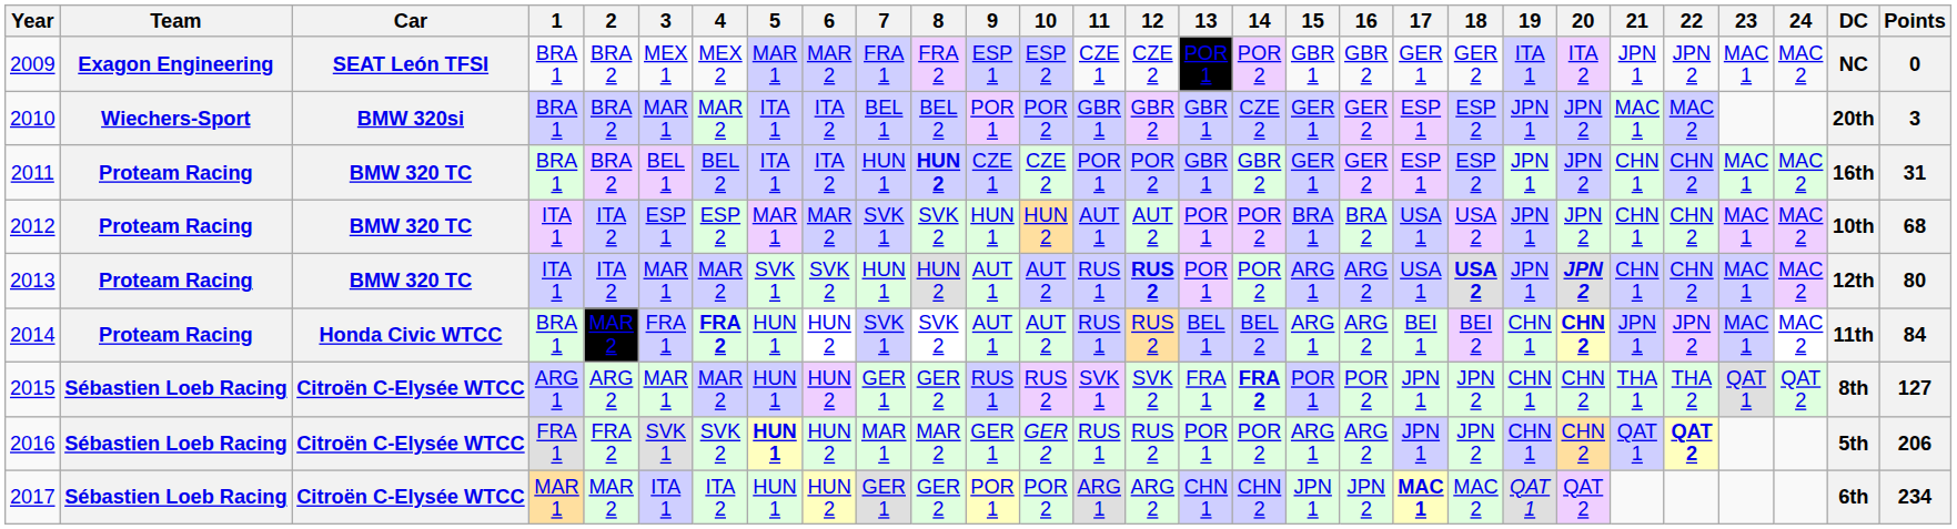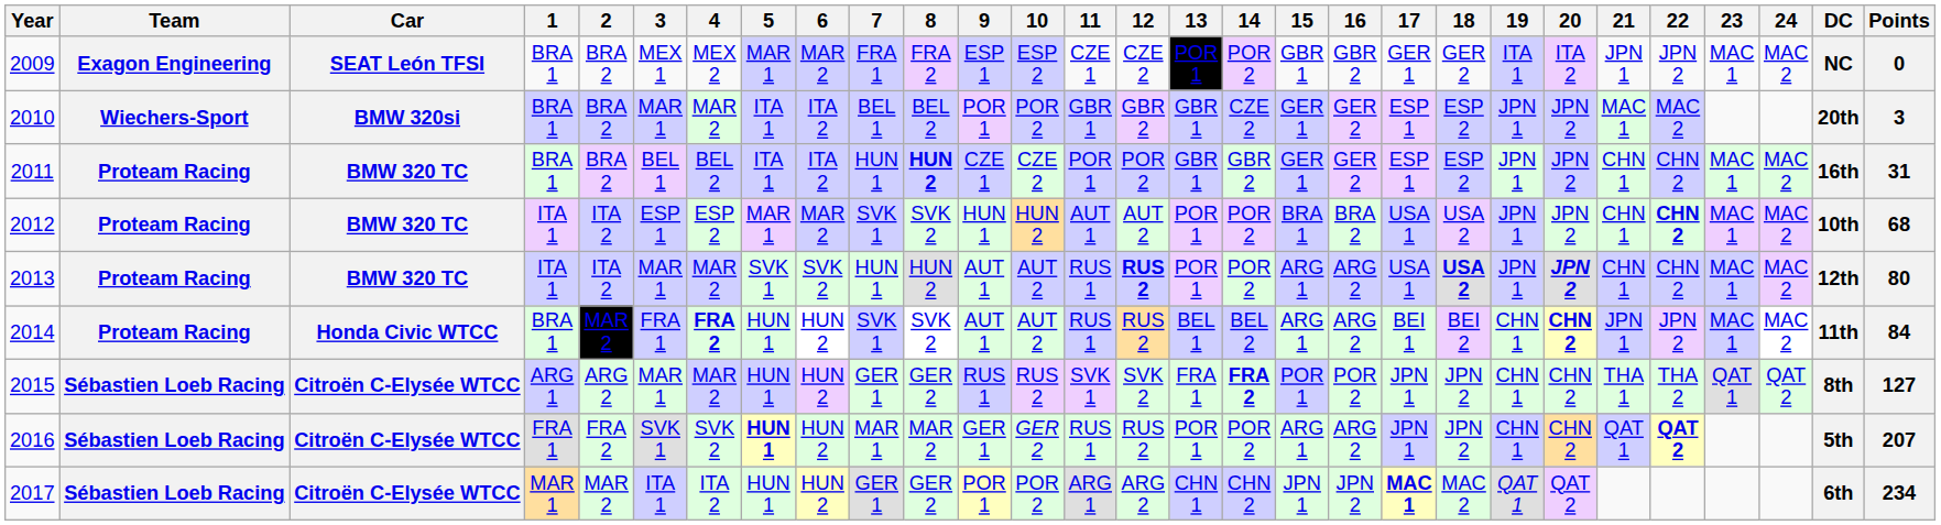 <table class="wikitable" style="text-align:center; font-size:85%">
 <tr>
 <th>Year</th>
 <th>Team</th>
 <th>Car</th>
 <th>1</th>
 <th>2</th>
 <th>3</th>
 <th>4</th>
 <th>5</th>
 <th>6</th>
 <th>7</th>
 <th>8</th>
 <th>9</th>
 <th>10</th>
 <th>11</th>
 <th>12</th>
 <th>13</th>
 <th>14</th>
 <th>15</th>
 <th>16</th>
 <th>17</th>
 <th>18</th>
 <th>19</th>
 <th>20</th>
 <th>21</th>
 <th>22</th>
 <th>23</th>
 <th>24</th>
 <th>DC</th>
 <th>Points</th>
 </tr>
 <tr>
 <td><a href='#'>2009</a></td>
 <th nowrap><a href='#'>Exagon Engineering</a></th>
 <th nowrap><a href='#'>SEAT León TFSI</a></th>
 <td><a href='#'>BRA<br>1</a></td>
 <td><a href='#'>BRA<br>2</a></td>
 <td><a href='#'>MEX<br>1</a></td>
 <td><a href='#'>MEX<br>2</a></td>
 <td style="background:#cfcfff;"><a href='#'>MAR<br>1</a><br></td>
 <td style="background:#cfcfff;"><a href='#'>MAR<br>2</a><br></td>
 <td style="background:#cfcfff;"><a href='#'>FRA<br>1</a><br></td>
 <td style="background:#efcfff;"><a href='#'>FRA<br>2</a><br></td>
 <td style="background:#cfcfff;"><a href='#'>ESP<br>1</a><br></td>
 <td style="background:#cfcfff;"><a href='#'>ESP<br>2</a><br></td>
 <td><a href='#'>CZE<br>1</a></td>
 <td><a href='#'>CZE<br>2</a></td>
 <td style="background:black; color:white"><a href='#'><span>POR<br>1</span></a><br></td>
 <td style="background:#efcfff;"><a href='#'>POR<br>2</a><br></td>
 <td><a href='#'>GBR<br>1</a></td>
 <td><a href='#'>GBR<br>2</a></td>
 <td><a href='#'>GER<br>1</a></td>
 <td><a href='#'>GER<br>2</a></td>
 <td style="background:#cfcfff;"><a href='#'>ITA<br>1</a><br></td>
 <td style="background:#efcfff;"><a href='#'>ITA<br>2</a><br></td>
 <td><a href='#'>JPN<br>1</a></td>
 <td><a href='#'>JPN<br>2</a></td>
 <td><a href='#'>MAC<br>1</a></td>
 <td><a href='#'>MAC<br>2</a></td>
 <th>NC</th>
 <th>0</th>
 </tr>
 <tr>
 <td><a href='#'>2010</a></td>
 <th nowrap><a href='#'>Wiechers-Sport</a></th>
 <th nowrap><a href='#'>BMW 320si</a></th>
 <td style="background:#cfcfff;"><a href='#'>BRA<br>1</a><br></td>
 <td style="background:#cfcfff;"><a href='#'>BRA<br>2</a><br></td>
 <td style="background:#cfcfff;"><a href='#'>MAR<br>1</a><br></td>
 <td style="background:#dfffdf;"><a href='#'>MAR<br>2</a><br></td>
 <td style="background:#cfcfff;"><a href='#'>ITA<br>1</a><br></td>
 <td style="background:#cfcfff;"><a href='#'>ITA<br>2</a><br></td>
 <td style="background:#cfcfff;"><a href='#'>BEL<br>1</a><br></td>
 <td style="background:#cfcfff;"><a href='#'>BEL<br>2</a><br></td>
 <td style="background:#efcfff;"><a href='#'>POR<br>1</a><br></td>
 <td style="background:#cfcfff;"><a href='#'>POR<br>2</a><br></td>
 <td style="background:#cfcfff;"><a href='#'>GBR<br>1</a><br></td>
 <td style="background:#efcfff;"><a href='#'>GBR<br>2</a><br></td>
 <td style="background:#cfcfff;"><a href='#'>GBR<br>1</a><br></td>
 <td style="background:#cfcfff;"><a href='#'>CZE<br>2</a><br></td>
 <td style="background:#cfcfff;"><a href='#'>GER<br>1</a><br></td>
 <td style="background:#efcfff;"><a href='#'>GER<br>2</a><br></td>
 <td style="background:#efcfff;"><a href='#'>ESP<br>1</a><br></td>
 <td style="background:#cfcfff;"><a href='#'>ESP<br>2</a><br></td>
 <td style="background:#cfcfff;"><a href='#'>JPN<br>1</a><br></td>
 <td style="background:#cfcfff;"><a href='#'>JPN<br>2</a><br></td>
 <td style="background:#dfffdf;"><a href='#'>MAC<br>1</a><br></td>
 <td style="background:#cfcfff;"><a href='#'>MAC<br>2</a><br></td>
 <td></td>
 <td></td>
 <th>20th</th>
 <th>3</th>
 </tr>
 <tr>
 <td><a href='#'>2011</a></td>
 <th nowrap><a href='#'>Proteam Racing</a></th>
 <th nowrap><a href='#'>BMW 320 TC</a></th>
 <td style="background:#dfffdf;"><a href='#'>BRA<br>1</a><br></td>
 <td style="background:#efcfff;"><a href='#'>BRA<br>2</a><br></td>
 <td style="background:#efcfff;"><a href='#'>BEL<br>1</a><br></td>
 <td style="background:#cfcfff;"><a href='#'>BEL<br>2</a><br></td>
 <td style="background:#cfcfff;"><a href='#'>ITA<br>1</a><br></td>
 <td style="background:#cfcfff;"><a href='#'>ITA<br>2</a><br></td>
 <td style="background:#cfcfff;"><a href='#'>HUN<br>1</a><br></td>
 <td style="background:#cfcfff;"><strong><a href='#'>HUN<br>2</a></strong><br></td>
 <td style="background:#cfcfff;"><a href='#'>CZE<br>1</a><br></td>
 <td style="background:#dfffdf;"><a href='#'>CZE<br>2</a><br></td>
 <td style="background:#cfcfff;"><a href='#'>POR<br>1</a><br></td>
 <td style="background:#cfcfff;"><a href='#'>POR<br>2</a><br></td>
 <td style="background:#cfcfff;"><a href='#'>GBR<br>1</a><br></td>
 <td style="background:#dfffdf;"><a href='#'>GBR<br>2</a><br></td>
 <td style="background:#cfcfff;"><a href='#'>GER<br>1</a><br></td>
 <td style="background:#efcfff;"><a href='#'>GER<br>2</a><br></td>
 <td style="background:#efcfff;"><a href='#'>ESP<br>1</a><br></td>
 <td style="background:#cfcfff;"><a href='#'>ESP<br>2</a><br></td>
 <td style="background:#dfffdf;"><a href='#'>JPN<br>1</a><br></td>
 <td style="background:#cfcfff;"><a href='#'>JPN<br>2</a><br></td>
 <td style="background:#dfffdf;"><a href='#'>CHN<br>1</a><br></td>
 <td style="background:#cfcfff;"><a href='#'>CHN<br>2</a><br></td>
 <td style="background:#dfffdf;"><a href='#'>MAC<br>1</a><br></td>
 <td style="background:#dfffdf;"><a href='#'>MAC<br>2</a><br></td>
 <th>16th</th>
 <th>31</th>
 </tr>
 <tr>
 <td><a href='#'>2012</a></td>
 <th nowrap><a href='#'>Proteam Racing</a></th>
 <th nowrap><a href='#'>BMW 320 TC</a></th>
 <td style="background:#efcfff;"><a href='#'>ITA<br>1</a><br></td>
 <td style="background:#cfcfff;"><a href='#'>ITA<br>2</a><br></td>
 <td style="background:#cfcfff;"><a href='#'>ESP<br>1</a><br></td>
 <td style="background:#dfffdf;"><a href='#'>ESP<br>2</a><br></td>
 <td style="background:#efcfff;"><a href='#'>MAR<br>1</a><br></td>
 <td style="background:#cfcfff;"><a href='#'>MAR<br>2</a><br></td>
 <td style="background:#cfcfff;"><a href='#'>SVK<br>1</a><br></td>
 <td style="background:#dfffdf;"><a href='#'>SVK<br>2</a><br></td>
 <td style="background:#dfffdf;"><a href='#'>HUN<br>1</a><br></td>
 <td style="background:#ffdf9f;"><a href='#'>HUN<br>2</a><br></td>
 <td style="background:#cfcfff;"><a href='#'>AUT<br>1</a><br></td>
 <td style="background:#dfffdf;"><a href='#'>AUT<br>2</a><br></td>
 <td style="background:#efcfff;"><a href='#'>POR<br>1</a><br></td>
 <td style="background:#efcfff;"><a href='#'>POR<br>2</a><br></td>
 <td style="background:#cfcfff;"><a href='#'>BRA<br>1</a><br></td>
 <td style="background:#dfffdf;"><a href='#'>BRA<br>2</a><br></td>
 <td style="background:#cfcfff;"><a href='#'>USA<br>1</a><br></td>
 <td style="background:#efcfff;"><a href='#'>USA<br>2</a><br></td>
 <td style="background:#cfcfff;"><a href='#'>JPN<br>1</a><br></td>
 <td style="background:#dfffdf;"><a href='#'>JPN<br>2</a><br></td>
 <td style="background:#dfffdf;"><a href='#'>CHN<br>1</a><br></td>
-<td style="background:#dfffdf;"><a href='#'>CHN<br>2</a><br></td>
+<td style="background:#dfffdf;"><strong><a href='#'>CHN<br>2</a><br></strong></td>
 <td style="background:#efcfff;"><a href='#'>MAC<br>1</a><br></td>
 <td style="background:#efcfff;"><a href='#'>MAC<br>2</a><br></td>
 <th>10th</th>
 <th>68</th>
 </tr>
 <tr>
 <td><a href='#'>2013</a></td>
 <th nowrap><a href='#'>Proteam Racing</a></th>
 <th nowrap><a href='#'>BMW 320 TC</a></th>
 <td style="background:#cfcfff;"><a href='#'>ITA<br>1</a><br></td>
 <td style="background:#cfcfff;"><a href='#'>ITA<br>2</a><br></td>
 <td style="background:#cfcfff;"><a href='#'>MAR<br>1</a><br></td>
 <td style="background:#cfcfff;"><a href='#'>MAR<br>2</a><br></td>
 <td style="background:#dfffdf;"><a href='#'>SVK<br>1</a><br></td>
 <td style="background:#dfffdf;"><a href='#'>SVK<br>2</a><br></td>
 <td style="background:#dfffdf;"><a href='#'>HUN<br>1</a><br></td>
 <td style="background:#dfdfdf;"><a href='#'>HUN<br>2</a><br></td>
 <td style="background:#dfffdf;"><a href='#'>AUT<br>1</a><br></td>
 <td style="background:#cfcfff;"><a href='#'>AUT<br>2</a><br></td>
 <td style="background:#cfcfff;"><a href='#'>RUS<br>1</a><br></td>
 <td style="background:#cfcfff;"><strong><a href='#'>RUS<br>2</a></strong><br></td>
 <td style="background:#efcfff;"><a href='#'>POR<br>1</a><br></td>
 <td style="background:#dfffdf;"><a href='#'>POR<br>2</a><br></td>
 <td style="background:#cfcfff;"><a href='#'>ARG<br>1</a><br></td>
 <td style="background:#cfcfff;"><a href='#'>ARG<br>2</a><br></td>
 <td style="background:#cfcfff;"><a href='#'>USA<br>1</a><br></td>
 <td style="background:#dfdfdf;"><strong><a href='#'>USA<br>2</a></strong><br></td>
 <td style="background:#cfcfff;"><a href='#'>JPN<br>1</a><br></td>
 <td style="background:#dfdfdf;"><strong><em><a href='#'>JPN<br>2</a></em></strong><br></td>
 <td style="background:#cfcfff;"><a href='#'>CHN<br>1</a><br></td>
 <td style="background:#cfcfff;"><a href='#'>CHN<br>2</a><br></td>
 <td style="background:#cfcfff;"><a href='#'>MAC<br>1</a><br></td>
 <td style="background:#efcfff;"><a href='#'>MAC<br>2</a><br></td>
 <th>12th</th>
 <th>80</th>
 </tr>
 <tr>
 <td><a href='#'>2014</a></td>
 <th nowrap><a href='#'>Proteam Racing</a></th>
 <th nowrap><a href='#'>Honda Civic WTCC</a></th>
 <td style="background:#dfffdf;"><a href='#'>BRA<br>1</a><br></td>
 <td style="background:black; color:white"><a href='#'><span>MAR<br>2</span></a><br></td>
 <td style="background:#CFCFFF;"><a href='#'>FRA<br>1</a><br></td>
 <td style="background:#DFFFDF;"><strong><a href='#'>FRA<br>2</a></strong><br></td>
 <td style="background:#DFFFDF;"><a href='#'>HUN<br>1</a><br></td>
 <td style="background:#FFFFFF;"><a href='#'>HUN<br>2</a><br></td>
 <td style="background:#CFCFFF;"><a href='#'>SVK<br>1</a><br></td>
 <td style="background:#FFFFFF;"><a href='#'>SVK<br>2</a><br></td>
 <td style="background:#DFFFDF;"><a href='#'>AUT<br>1</a><br></td>
 <td style="background:#DFFFDF;"><a href='#'>AUT<br>2</a><br></td>
 <td style="background:#CFCFFF;"><a href='#'>RUS<br>1</a><br></td>
 <td style="background:#FFDF9F;"><a href='#'>RUS<br>2</a><br></td>
 <td style="background:#CFCFFF;"><a href='#'>BEL<br>1</a><br></td>
 <td style="background:#CFCFFF;"><a href='#'>BEL<br>2</a><br></td>
 <td style="background:#DFFFDF;"><a href='#'>ARG<br>1</a><br></td>
 <td style="background:#DFFFDF;"><a href='#'>ARG<br>2</a><br></td>
 <td style="background:#DFFFDF;"><a href='#'>BEI<br>1</a><br></td>
 <td style="background:#EFCFFF;"><a href='#'>BEI<br>2</a><br></td>
 <td style="background:#DFFFDF;"><a href='#'>CHN<br>1</a><br></td>
 <td style="background:#FFFFBF;"><strong><a href='#'>CHN<br>2</a></strong><br></td>
 <td style="background:#CFCFFF;"><a href='#'>JPN<br>1</a><br></td>
 <td style="background:#EFCFFF;"><a href='#'>JPN<br>2</a><br></td>
 <td style="background:#CFCFFF;"><a href='#'>MAC<br>1</a><br></td>
 <td style="background:#FFFFFF;"><a href='#'>MAC<br>2</a><br></td>
 <th>11th</th>
 <th>84</th>
 </tr>
 <tr>
 <td><a href='#'>2015</a></td>
 <th nowrap><a href='#'>Sébastien Loeb Racing</a></th>
 <th nowrap><a href='#'>Citroën C-Elysée WTCC</a></th>
 <td style="background:#CFCFFF;"><a href='#'>ARG<br>1</a><br></td>
 <td style="background:#DFFFDF;"><a href='#'>ARG<br>2</a><br></td>
 <td style="background:#DFFFDF;"><a href='#'>MAR<br>1</a><br></td>
 <td style="background:#CFCFFF;"><a href='#'>MAR<br>2</a><br></td>
 <td style="background:#CFCFFF;"><a href='#'>HUN<br>1</a><br></td>
 <td style="background:#EFCFFF;"><a href='#'>HUN<br>2</a><br></td>
 <td style="background:#DFFFDF;"><a href='#'>GER<br>1</a><br></td>
 <td style="background:#DFFFDF;"><a href='#'>GER<br>2</a><br></td>
 <td style="background:#CFCFFF;"><a href='#'>RUS<br>1</a><br></td>
 <td style="background:#EFCFFF;"><a href='#'>RUS<br>2</a><br></td>
 <td style="background:#EFCFFF;"><a href='#'>SVK<br>1</a><br></td>
 <td style="background:#DFFFDF;"><a href='#'>SVK<br>2</a><br></td>
 <td style="background:#DFFFDF;"><a href='#'>FRA<br>1</a><br></td>
 <td style="background:#DFFFDF;"><strong><a href='#'>FRA<br>2</a></strong><br></td>
 <td style="background:#CFCFFF;"><a href='#'>POR<br>1</a><br></td>
 <td style="background:#DFFFDF;"><a href='#'>POR<br>2</a><br></td>
 <td style="background:#DFFFDF;"><a href='#'>JPN<br>1</a><br></td>
 <td style="background:#DFFFDF;"><a href='#'>JPN<br>2</a><br></td>
 <td style="background:#DFFFDF;"><a href='#'>CHN<br>1</a><br></td>
 <td style="background:#DFFFDF;"><a href='#'>CHN<br>2</a><br></td>
 <td style="background:#DFFFDF;"><a href='#'>THA<br>1</a><br></td>
 <td style="background:#DFFFDF;"><a href='#'>THA<br>2</a><br></td>
 <td style="background:#DFDFDF;"><a href='#'>QAT<br>1</a><br></td>
 <td style="background:#DFFFDF;"><a href='#'>QAT<br>2</a><br></td>
 <th>8th</th>
 <th>127</th>
 </tr>
 <tr>
 <td><a href='#'>2016</a></td>
 <th nowrap><a href='#'>Sébastien Loeb Racing</a></th>
 <th nowrap><a href='#'>Citroën C-Elysée WTCC</a></th>
 <td style="background:#DFDFDF;"><a href='#'>FRA<br>1</a><br></td>
 <td style="background:#DFFFDF;"><a href='#'>FRA<br>2</a><br></td>
 <td style="background:#DFDFDF;"><a href='#'>SVK<br>1</a><br></td>
 <td style="background:#DFFFDF;"><a href='#'>SVK<br>2</a><br></td>
 <td style="background:#FFFFBF;"><strong><a href='#'>HUN<br>1</a></strong><br></td>
 <td style="background:#DFFFDF;"><a href='#'>HUN<br>2</a><br></td>
 <td style="background:#DFFFDF;"><a href='#'>MAR<br>1</a><br></td>
 <td style="background:#DFFFDF;"><a href='#'>MAR<br>2</a><br></td>
 <td style="background:#DFFFDF;"><a href='#'>GER<br>1</a><br></td>
 <td style="background:#DFFFDF;"><em><a href='#'>GER<br>2</a></em><br></td>
 <td style="background:#DFFFDF;"><a href='#'>RUS<br>1</a><br></td>
 <td style="background:#DFFFDF;"><a href='#'>RUS<br>2</a><br></td>
 <td style="background:#DFFFDF;"><a href='#'>POR<br>1</a><br></td>
 <td style="background:#DFFFDF;"><a href='#'>POR<br>2</a><br></td>
 <td style="background:#DFFFDF;"><a href='#'>ARG<br>1</a><br></td>
 <td style="background:#DFFFDF;"><a href='#'>ARG<br>2</a><br></td>
 <td style="background:#CFCFFF;"><a href='#'>JPN<br>1</a><br></td>
 <td style="background:#DFFFDF;"><a href='#'>JPN<br>2</a><br></td>
 <td style="background:#CFCFFF;"><a href='#'>CHN<br>1</a><br></td>
 <td style="background:#FFDF9F;"><a href='#'>CHN<br>2</a><br></td>
 <td style="background:#CFCFFF;"><a href='#'>QAT<br>1</a><br></td>
 <td style="background:#FFFFBF;"><strong><a href='#'>QAT<br>2</a></strong><br></td>
 <td></td>
 <td></td>
 <th>5th</th>
-<th>206</th>
+<th>207</th>
 </tr>
 <tr>
 <td><a href='#'>2017</a></td>
 <th nowrap><a href='#'>Sébastien Loeb Racing</a></th>
 <th nowrap><a href='#'>Citroën C-Elysée WTCC</a></th>
 <td style="background:#FFDF9F;"><a href='#'>MAR<br>1</a><br></td>
 <td style="background:#DFFFDF;"><a href='#'>MAR<br>2</a><br></td>
 <td style="background:#CFCFFF;"><a href='#'>ITA<br>1</a><br></td>
 <td style="background:#DFFFDF;"><a href='#'>ITA<br>2</a><br></td>
 <td style="background:#DFFFDF;"><a href='#'>HUN<br>1</a><br></td>
 <td style="background:#FFFFBF;"><a href='#'>HUN<br>2</a><br></td>
 <td style="background:#DFDFDF;"><a href='#'>GER<br>1</a><br></td>
 <td style="background:#DFFFDF;"><a href='#'>GER<br>2</a><br></td>
 <td style="background:#FFFFBF;"><a href='#'>POR<br>1</a><br></td>
 <td style="background:#DFFFDF;"><a href='#'>POR<br>2</a><br></td>
 <td style="background:#DFDFDF;"><a href='#'>ARG<br>1</a><br></td>
 <td style="background:#DFFFDF;"><a href='#'>ARG<br>2</a><br></td>
 <td style="background:#CFCFFF;"><a href='#'>CHN<br>1</a><br></td>
 <td style="background:#CFCFFF;"><a href='#'>CHN<br>2</a><br></td>
 <td style="background:#DFFFDF;"><a href='#'>JPN<br>1</a><br></td>
 <td style="background:#DFFFDF;"><a href='#'>JPN<br>2</a><br></td>
 <td style="background:#FFFFBF;"><strong><a href='#'>MAC<br>1</a></strong><br></td>
 <td style="background:#DFFFDF;"><a href='#'>MAC<br>2</a><br></td>
 <td style="background:#DFDFDF;"><em><a href='#'>QAT<br>1</a></em><br></td>
 <td style="background:#EFCFFF;"><a href='#'>QAT<br>2</a><br></td>
 <td></td>
 <td></td>
 <td></td>
 <td></td>
 <th>6th</th>
 <th>234</th>
 </tr>
 </table>
